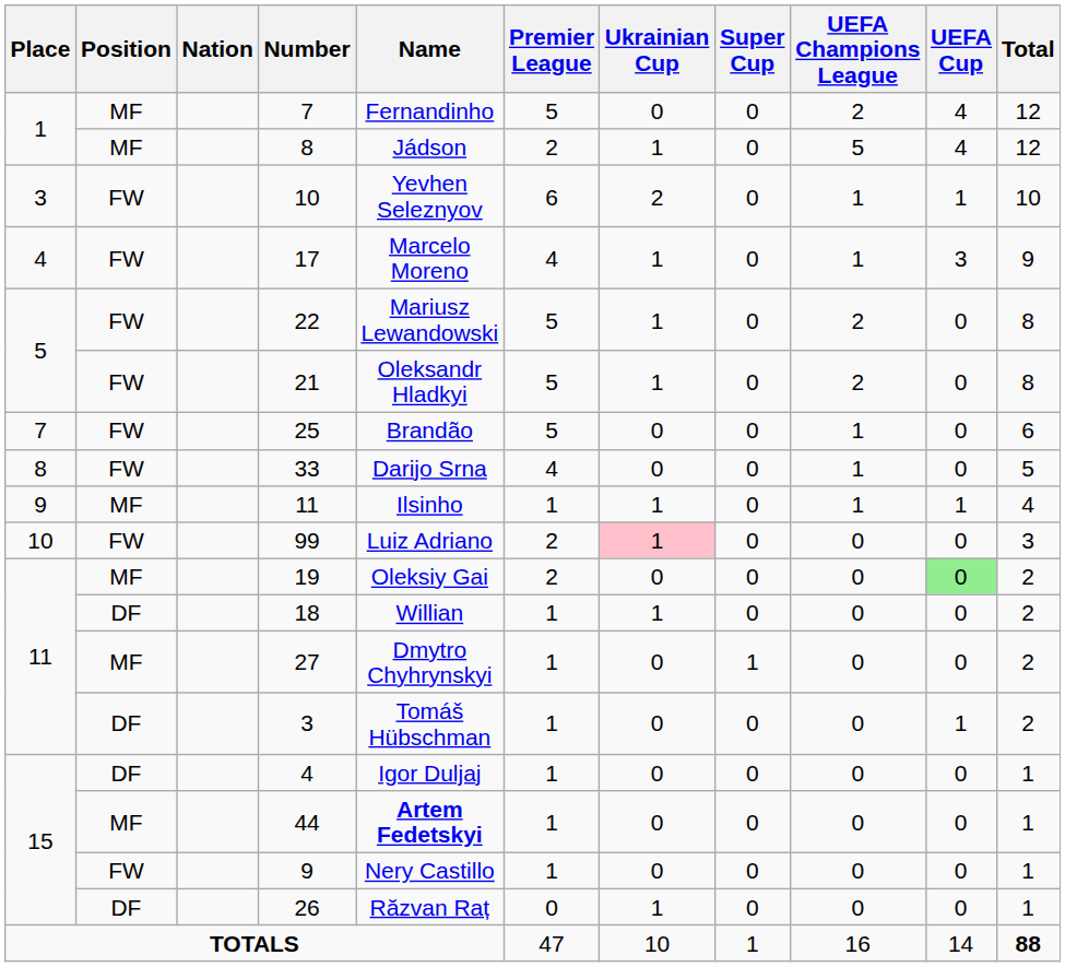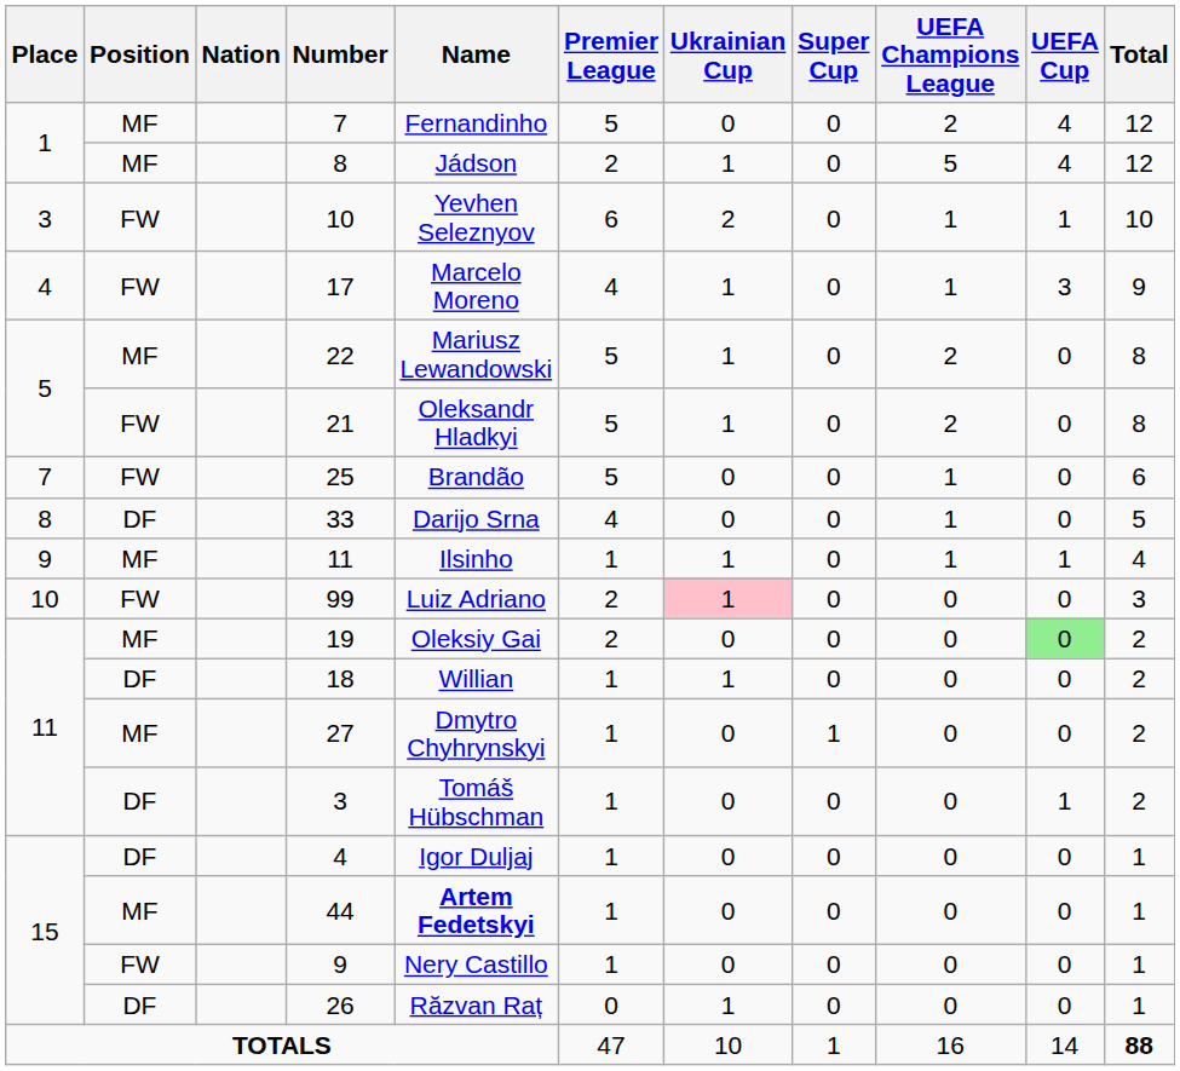 <table class="wikitable" style="font-size: 95%; text-align: center;">
 <tr>
 <th width=20>Place</th>
 <th width=20>Position</th>
 <th width=20>Nation</th>
 <th width=20>Number</th>
 <th width=150>Name</th>
 <th width=150><a href='#'>Premier League</a></th>
 <th width=150><a href='#'>Ukrainian Cup</a></th>
 <th width=150><a href='#'>Super Cup</a></th>
 <th width=150><a href='#'>UEFA Champions League</a></th>
 <th width=150><a href='#'>UEFA Cup</a></th>
 <th width=80>Total</th>
 </tr>
 <tr>
 <td rowspan="2">1</td>
 <td>MF</td>
 <td></td>
 <td>7</td>
 <td><a href='#'>Fernandinho</a></td>
 <td>5</td>
 <td>0</td>
 <td>0</td>
 <td>2</td>
 <td>4</td>
 <td>12</td>
 </tr>
 <tr>
 <td>MF</td>
 <td></td>
 <td>8</td>
 <td><a href='#'>Jádson</a></td>
 <td>2</td>
 <td>1</td>
 <td>0</td>
 <td>5</td>
 <td>4</td>
 <td>12</td>
 </tr>
 <tr>
 <td>3</td>
 <td>FW</td>
 <td></td>
 <td>10</td>
 <td><a href='#'>Yevhen Seleznyov</a></td>
 <td>6</td>
 <td>2</td>
 <td>0</td>
 <td>1</td>
 <td>1</td>
 <td>10</td>
 </tr>
 <tr>
 <td>4</td>
 <td>FW</td>
 <td></td>
 <td>17</td>
 <td><a href='#'>Marcelo Moreno</a></td>
 <td>4</td>
 <td>1</td>
 <td>0</td>
 <td>1</td>
 <td>3</td>
 <td>9</td>
 </tr>
 <tr>
 <td rowspan="2">5</td>
-<td>FW</td>
+<td>MF</td>
 <td></td>
 <td>22</td>
 <td><a href='#'>Mariusz Lewandowski</a></td>
 <td>5</td>
 <td>1</td>
 <td>0</td>
 <td>2</td>
 <td>0</td>
 <td>8</td>
 </tr>
 <tr>
 <td>FW</td>
 <td></td>
 <td>21</td>
 <td><a href='#'>Oleksandr Hladkyi</a></td>
 <td>5</td>
 <td>1</td>
 <td>0</td>
 <td>2</td>
 <td>0</td>
 <td>8</td>
 </tr>
 <tr>
 <td>7</td>
 <td>FW</td>
 <td></td>
 <td>25</td>
 <td><a href='#'>Brandão</a></td>
 <td>5</td>
 <td>0</td>
 <td>0</td>
 <td>1</td>
 <td>0</td>
 <td>6</td>
 </tr>
 <tr>
 <td>8</td>
-<td>FW</td>
+<td>DF</td>
 <td></td>
 <td>33</td>
 <td><a href='#'>Darijo Srna</a></td>
 <td>4</td>
 <td>0</td>
 <td>0</td>
 <td>1</td>
 <td>0</td>
 <td>5</td>
 </tr>
 <tr>
 <td>9</td>
 <td>MF</td>
 <td></td>
 <td>11</td>
 <td><a href='#'>Ilsinho</a></td>
 <td>1</td>
 <td>1</td>
 <td>0</td>
 <td>1</td>
 <td>1</td>
 <td>4</td>
 </tr>
 <tr>
 <td>10</td>
 <td>FW</td>
 <td></td>
 <td>99</td>
 <td><a href='#'>Luiz Adriano</a></td>
 <td>2</td>
 <td style="background: pink;">1</td>
 <td>0</td>
 <td>0</td>
 <td>0</td>
 <td>3</td>
 </tr>
 <tr>
 <td rowspan="4">11</td>
 <td>MF</td>
 <td></td>
 <td>19</td>
 <td><a href='#'>Oleksiy Gai</a></td>
 <td>2</td>
 <td>0</td>
 <td>0</td>
 <td>0</td>
 <td style="background: lightgreen;">0</td>
 <td>2</td>
 </tr>
 <tr>
 <td>DF</td>
 <td></td>
 <td>18</td>
 <td><a href='#'>Willian</a></td>
 <td>1</td>
 <td>1</td>
 <td>0</td>
 <td>0</td>
 <td>0</td>
 <td>2</td>
 </tr>
 <tr>
 <td>MF</td>
 <td></td>
 <td>27</td>
 <td><a href='#'>Dmytro Chyhrynskyi</a></td>
 <td>1</td>
 <td>0</td>
 <td>1</td>
 <td>0</td>
 <td>0</td>
 <td>2</td>
 </tr>
 <tr>
 <td>DF</td>
 <td></td>
 <td>3</td>
 <td><a href='#'>Tomáš Hübschman</a></td>
 <td>1</td>
 <td>0</td>
 <td>0</td>
 <td>0</td>
 <td>1</td>
 <td>2</td>
 </tr>
 <tr>
 <td rowspan="4">15</td>
 <td>DF</td>
 <td></td>
 <td>4</td>
 <td><a href='#'>Igor Duljaj</a></td>
 <td>1</td>
 <td>0</td>
 <td>0</td>
 <td>0</td>
 <td>0</td>
 <td>1</td>
 </tr>
 <tr>
 <td>MF</td>
 <td></td>
 <td>44</td>
 <td><strong><a href='#'>Artem Fedetskyi</a></strong></td>
 <td>1</td>
 <td>0</td>
 <td>0</td>
 <td>0</td>
 <td>0</td>
 <td>1</td>
 </tr>
 <tr>
 <td>FW</td>
 <td></td>
 <td>9</td>
 <td><a href='#'>Nery Castillo</a></td>
 <td>1</td>
 <td>0</td>
 <td>0</td>
 <td>0</td>
 <td>0</td>
 <td>1</td>
 </tr>
 <tr>
 <td>DF</td>
 <td></td>
 <td>26</td>
 <td><a href='#'>Răzvan Raț</a></td>
 <td>0</td>
 <td>1</td>
 <td>0</td>
 <td>0</td>
 <td>0</td>
 <td>1</td>
 </tr>
 <tr>
 <td colspan="5"><strong>TOTALS</strong></td>
 <td>47</td>
 <td>10</td>
 <td>1</td>
 <td>16</td>
 <td>14</td>
 <td><strong>88</strong></td>
 </tr>
 </table>
